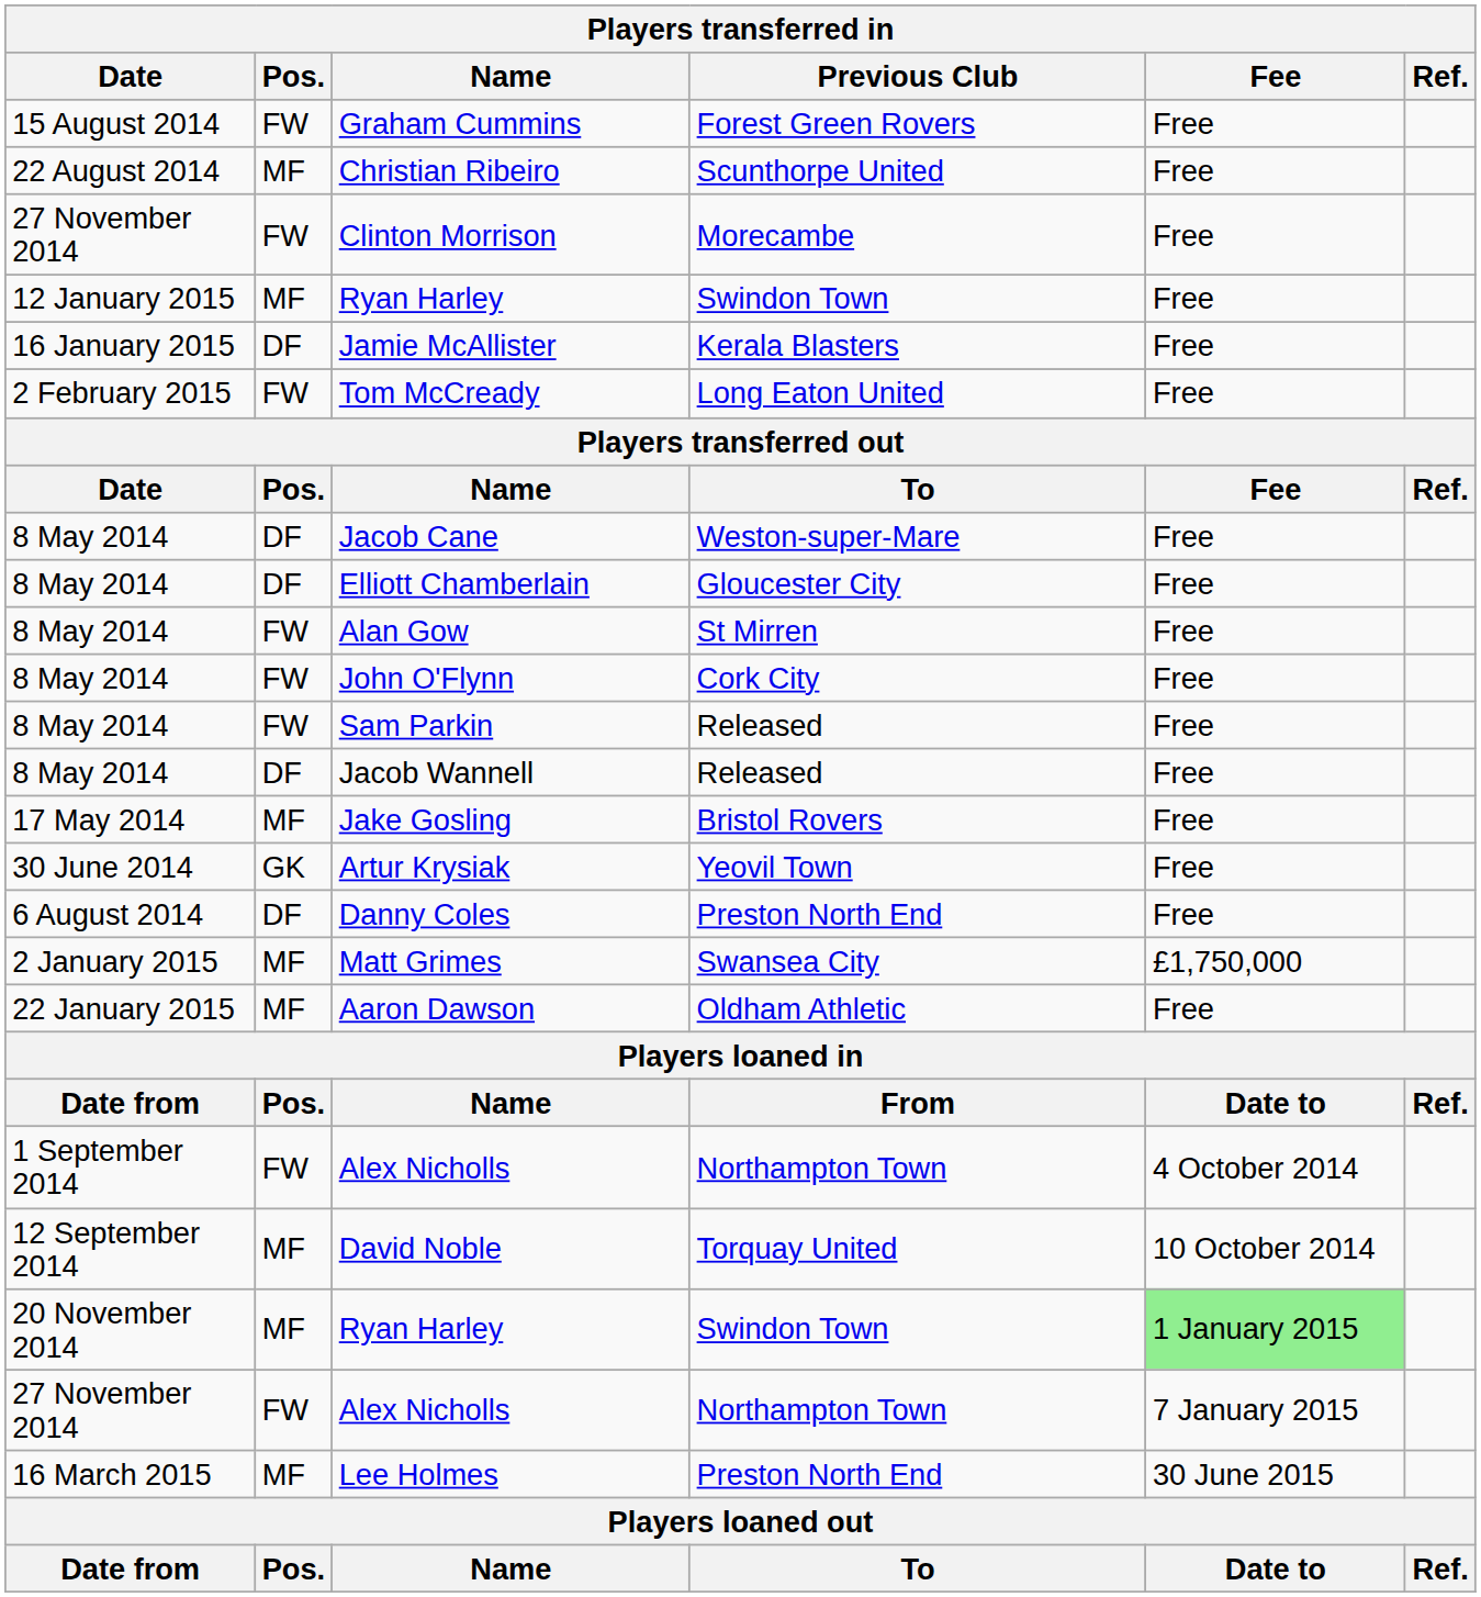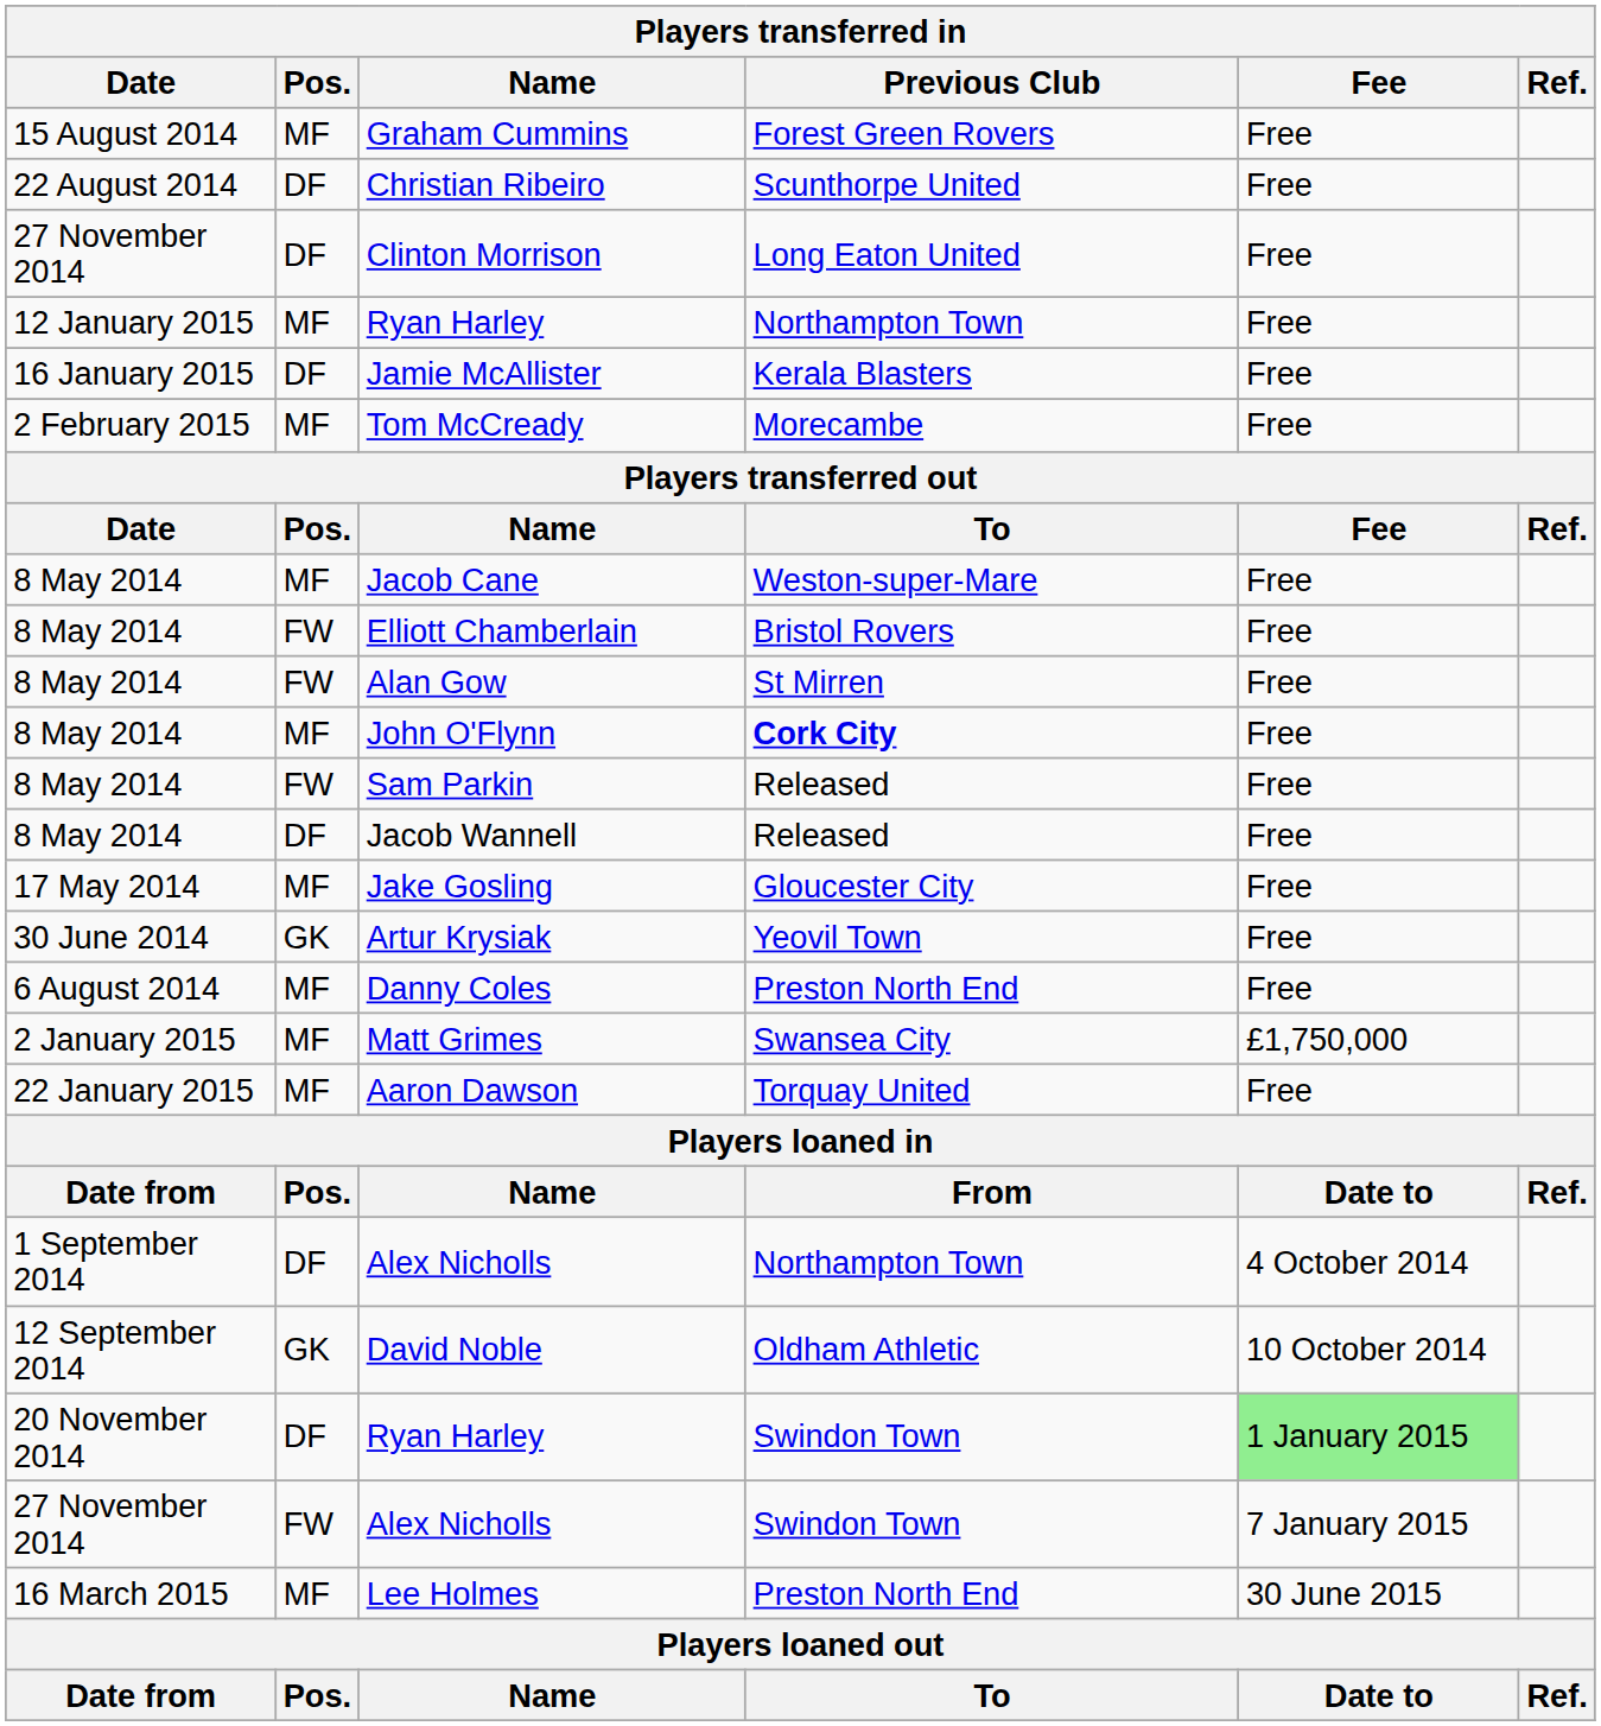 <table class="wikitable" style="font-size:95%;">
 <tr>
 <th colspan="7">Players transferred in</th>
 </tr>
 <tr>
 <th width="120px">Date</th>
 <th width="25px">Pos.</th>
 <th width="175px">Name</th>
 <th width="225px">Previous Club</th>
 <th width="125px">Fee</th>
 <th width="25px">Ref.</th>
 </tr>
 <tr>
 <td>15 August 2014</td>
-<td>FW</td>
+<td>MF</td>
 <td> <a href='#'>Graham Cummins</a></td>
 <td> <a href='#'>Forest Green Rovers</a></td>
 <td>Free</td>
 <td></td>
 </tr>
 <tr>
 <td>22 August 2014</td>
-<td>MF</td>
+<td>DF</td>
 <td> <a href='#'>Christian Ribeiro</a></td>
 <td> <a href='#'>Scunthorpe United</a></td>
 <td>Free</td>
 <td></td>
 </tr>
 <tr>
 <td>27 November 2014</td>
-<td>FW</td>
+<td>DF</td>
 <td> <a href='#'>Clinton Morrison</a></td>
-<td> <a href='#'>Morecambe</a></td>
+<td> <a href='#'>Long Eaton United</a></td>
 <td>Free</td>
 <td></td>
 </tr>
 <tr>
 <td>12 January 2015</td>
 <td>MF</td>
 <td> <a href='#'>Ryan Harley</a></td>
-<td> <a href='#'>Swindon Town</a></td>
+<td> <a href='#'>Northampton Town</a></td>
 <td>Free</td>
 <td></td>
 </tr>
 <tr>
 <td>16 January 2015</td>
 <td>DF</td>
 <td> <a href='#'>Jamie McAllister</a></td>
 <td> <a href='#'>Kerala Blasters</a></td>
 <td>Free</td>
 <td></td>
 </tr>
 <tr>
 <td>2 February 2015</td>
-<td>FW</td>
+<td>MF</td>
 <td> <a href='#'>Tom McCready</a></td>
-<td> <a href='#'>Long Eaton United</a></td>
+<td> <a href='#'>Morecambe</a></td>
 <td>Free</td>
 <td></td>
 </tr>
 <tr>
 <th colspan="6">Players transferred out</th>
 </tr>
 <tr>
 <th>Date</th>
 <th>Pos.</th>
 <th>Name</th>
 <th>To</th>
 <th>Fee</th>
 <th>Ref.</th>
 </tr>
 <tr>
 <td>8 May 2014</td>
-<td>DF</td>
+<td>MF</td>
 <td> <a href='#'>Jacob Cane</a></td>
 <td> <a href='#'>Weston-super-Mare</a></td>
 <td>Free</td>
 <td></td>
 </tr>
 <tr>
 <td>8 May 2014</td>
-<td>DF</td>
+<td>FW</td>
 <td> <a href='#'>Elliott Chamberlain</a></td>
-<td> <a href='#'>Gloucester City</a></td>
+<td> <a href='#'>Bristol Rovers</a></td>
 <td>Free</td>
 <td></td>
 </tr>
 <tr>
 <td>8 May 2014</td>
 <td>FW</td>
 <td> <a href='#'>Alan Gow</a></td>
 <td> <a href='#'>St Mirren</a></td>
 <td>Free</td>
 <td></td>
 </tr>
 <tr>
 <td>8 May 2014</td>
-<td>FW</td>
+<td>MF</td>
 <td> <a href='#'>John O'Flynn</a></td>
-<td> <a href='#'>Cork City</a></td>
+<td><strong> <a href='#'>Cork City</a></strong></td>
 <td>Free</td>
 <td></td>
 </tr>
 <tr>
 <td>8 May 2014</td>
 <td>FW</td>
 <td> <a href='#'>Sam Parkin</a></td>
 <td>Released</td>
 <td>Free</td>
 <td></td>
 </tr>
 <tr>
 <td>8 May 2014</td>
 <td>DF</td>
 <td> Jacob Wannell</td>
 <td>Released</td>
 <td>Free</td>
 <td></td>
 </tr>
 <tr>
 <td>17 May 2014</td>
 <td>MF</td>
 <td> <a href='#'>Jake Gosling</a></td>
-<td> <a href='#'>Bristol Rovers</a></td>
+<td> <a href='#'>Gloucester City</a></td>
 <td>Free</td>
 <td></td>
 </tr>
 <tr>
 <td>30 June 2014</td>
 <td>GK</td>
 <td> <a href='#'>Artur Krysiak</a></td>
 <td> <a href='#'>Yeovil Town</a></td>
 <td>Free</td>
 <td></td>
 </tr>
 <tr>
 <td>6 August 2014</td>
-<td>DF</td>
+<td>MF</td>
 <td> <a href='#'>Danny Coles</a></td>
 <td> <a href='#'>Preston North End</a></td>
 <td>Free</td>
 <td></td>
 </tr>
 <tr>
 <td>2 January 2015</td>
 <td>MF</td>
 <td> <a href='#'>Matt Grimes</a></td>
 <td> <a href='#'>Swansea City</a></td>
 <td>£1,750,000</td>
 <td></td>
 </tr>
 <tr>
 <td>22 January 2015</td>
 <td>MF</td>
 <td> <a href='#'>Aaron Dawson</a></td>
-<td> <a href='#'>Oldham Athletic</a></td>
+<td> <a href='#'>Torquay United</a></td>
 <td>Free</td>
 <td></td>
 </tr>
 <tr>
 <th colspan="8">Players loaned in</th>
 </tr>
 <tr>
 <th>Date from</th>
 <th>Pos.</th>
 <th>Name</th>
 <th>From</th>
 <th>Date to</th>
 <th>Ref.</th>
 </tr>
 <tr>
 <td>1 September 2014</td>
-<td>FW</td>
+<td>DF</td>
 <td> <a href='#'>Alex Nicholls</a></td>
 <td> <a href='#'>Northampton Town</a></td>
 <td>4 October 2014</td>
 <td></td>
 </tr>
 <tr>
 <td>12 September 2014</td>
-<td>MF</td>
+<td>GK</td>
 <td> <a href='#'>David Noble</a></td>
-<td> <a href='#'>Torquay United</a></td>
+<td> <a href='#'>Oldham Athletic</a></td>
 <td>10 October 2014</td>
 <td></td>
 </tr>
 <tr>
 <td>20 November 2014</td>
-<td>MF</td>
+<td>DF</td>
 <td> <a href='#'>Ryan Harley</a></td>
 <td> <a href='#'>Swindon Town</a></td>
 <td style="background: lightgreen;">1 January 2015</td>
 <td></td>
 </tr>
 <tr>
 <td>27 November 2014</td>
 <td>FW</td>
 <td> <a href='#'>Alex Nicholls</a></td>
-<td> <a href='#'>Northampton Town</a></td>
+<td> <a href='#'>Swindon Town</a></td>
 <td>7 January 2015</td>
 <td></td>
 </tr>
 <tr>
 <td>16 March 2015</td>
 <td>MF</td>
 <td> <a href='#'>Lee Holmes</a></td>
 <td> <a href='#'>Preston North End</a></td>
 <td>30 June 2015</td>
 <td></td>
 </tr>
 <tr>
 <th colspan="6">Players loaned out</th>
 </tr>
 <tr>
 <th>Date from</th>
 <th>Pos.</th>
 <th>Name</th>
 <th>To</th>
 <th>Date to</th>
 <th>Ref.</th>
 </tr>
 <tr>
 </tr>
 </table>
